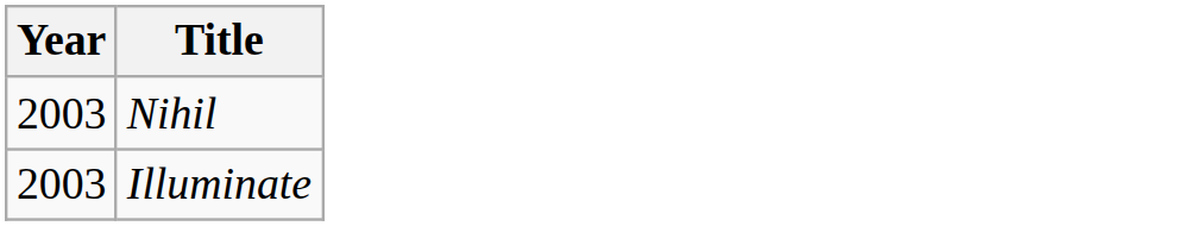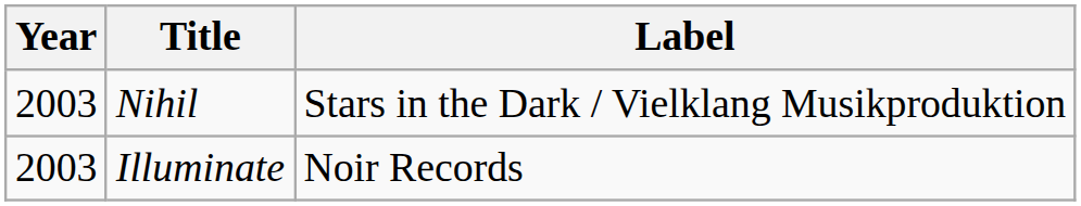 <table class="wikitable">
 <tr>
 <th>Year</th>
 <th>Title</th>
+<th>Label</th>
 </tr>
 <tr>
 <td>2003</td>
 <td><em>Nihil</em></td>
+<td>Stars in the Dark / Vielklang Musikproduktion</td>
 </tr>
 <tr>
 <td>2003</td>
 <td><em>Illuminate</em></td>
+<td>Noir Records</td>
 </tr>
 </table>
